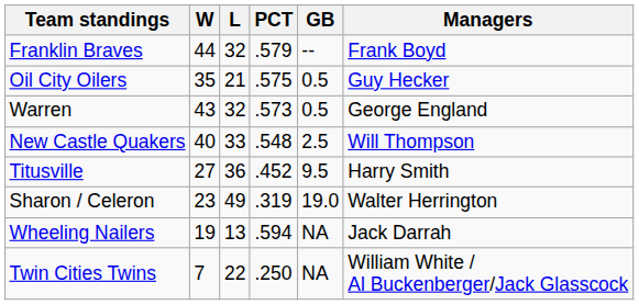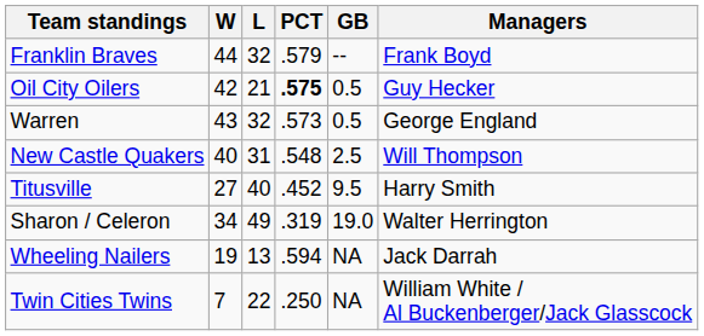 <table class="wikitable">
 <tr>
 <th>Team standings</th>
 <th>W</th>
 <th>L</th>
 <th>PCT</th>
 <th>GB</th>
 <th>Managers</th>
 </tr>
 <tr>
 <td><a href='#'>Franklin Braves</a></td>
 <td>44</td>
 <td>32</td>
 <td>.579</td>
 <td>--</td>
 <td><a href='#'>Frank Boyd</a></td>
 </tr>
 <tr>
 <td><a href='#'>Oil City Oilers</a></td>
-<td>35</td>
+<td>42</td>
 <td>21</td>
-<td>.575</td>
+<td><strong>.575</strong></td>
 <td>0.5</td>
 <td><a href='#'>Guy Hecker</a></td>
 </tr>
 <tr>
 <td>Warren</td>
 <td>43</td>
 <td>32</td>
 <td>.573</td>
 <td>0.5</td>
 <td>George England</td>
 </tr>
 <tr>
 <td><a href='#'>New Castle Quakers</a></td>
 <td>40</td>
-<td>33</td>
+<td>31</td>
 <td>.548</td>
 <td>2.5</td>
 <td><a href='#'>Will Thompson</a></td>
 </tr>
 <tr>
 <td><a href='#'>Titusville</a></td>
 <td>27</td>
-<td>36</td>
+<td>40</td>
 <td>.452</td>
 <td>9.5</td>
 <td>Harry Smith</td>
 </tr>
 <tr>
 <td>Sharon / Celeron</td>
-<td>23</td>
+<td>34</td>
 <td>49</td>
 <td>.319</td>
 <td>19.0</td>
 <td>Walter Herrington</td>
 </tr>
 <tr>
 <td><a href='#'>Wheeling Nailers</a></td>
 <td>19</td>
 <td>13</td>
 <td>.594</td>
 <td>NA</td>
 <td>Jack Darrah</td>
 </tr>
 <tr>
 <td><a href='#'>Twin Cities Twins</a></td>
 <td>7</td>
 <td>22</td>
 <td>.250</td>
 <td>NA</td>
 <td>William White /<br><a href='#'>Al Buckenberger</a>/<a href='#'>Jack Glasscock</a></td>
 </tr>
 </table>
